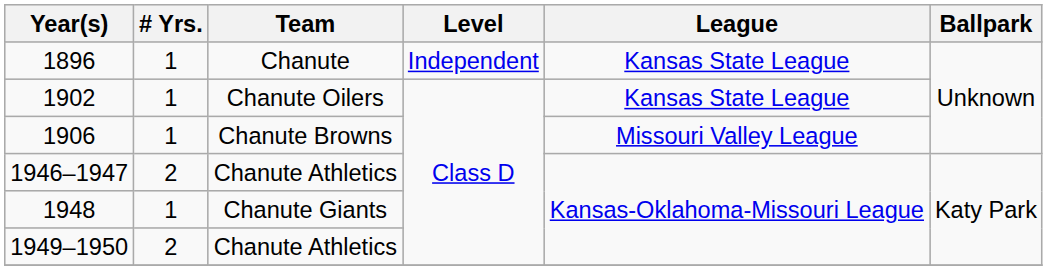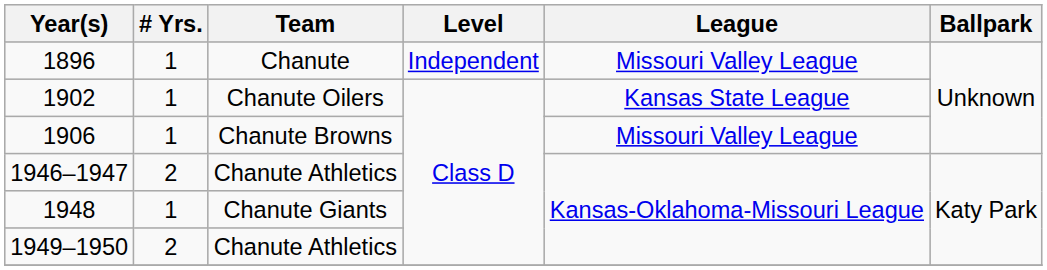 <table class="wikitable" style="text-align:center; font-size: 95%;">
 <tr>
 <th>Year(s)</th>
 <th># Yrs.</th>
 <th>Team</th>
 <th>Level</th>
 <th>League</th>
 <th>Ballpark</th>
 </tr>
 <tr>
 <td>1896</td>
 <td>1</td>
 <td>Chanute</td>
 <td><a href='#'>Independent</a></td>
-<td><a href='#'>Kansas State League</a></td>
+<td><a href='#'>Missouri Valley League</a></td>
 <td rowspan=3>Unknown</td>
 </tr>
 <tr>
 <td>1902</td>
 <td>1</td>
 <td>Chanute Oilers</td>
 <td rowspan=5><a href='#'>Class D</a></td>
 <td><a href='#'>Kansas State League</a></td>
 </tr>
 <tr>
 <td>1906</td>
 <td>1</td>
 <td>Chanute Browns</td>
 <td><a href='#'>Missouri Valley League</a></td>
 </tr>
 <tr>
 <td>1946–1947</td>
 <td>2</td>
 <td>Chanute Athletics</td>
 <td rowspan=3><a href='#'>Kansas-Oklahoma-Missouri League</a></td>
 <td rowspan=3>Katy Park</td>
 </tr>
 <tr>
 <td>1948</td>
 <td>1</td>
 <td>Chanute Giants</td>
 </tr>
 <tr>
 <td>1949–1950</td>
 <td>2</td>
 <td>Chanute Athletics</td>
 </tr>
 <tr>
 </tr>
 </table>
